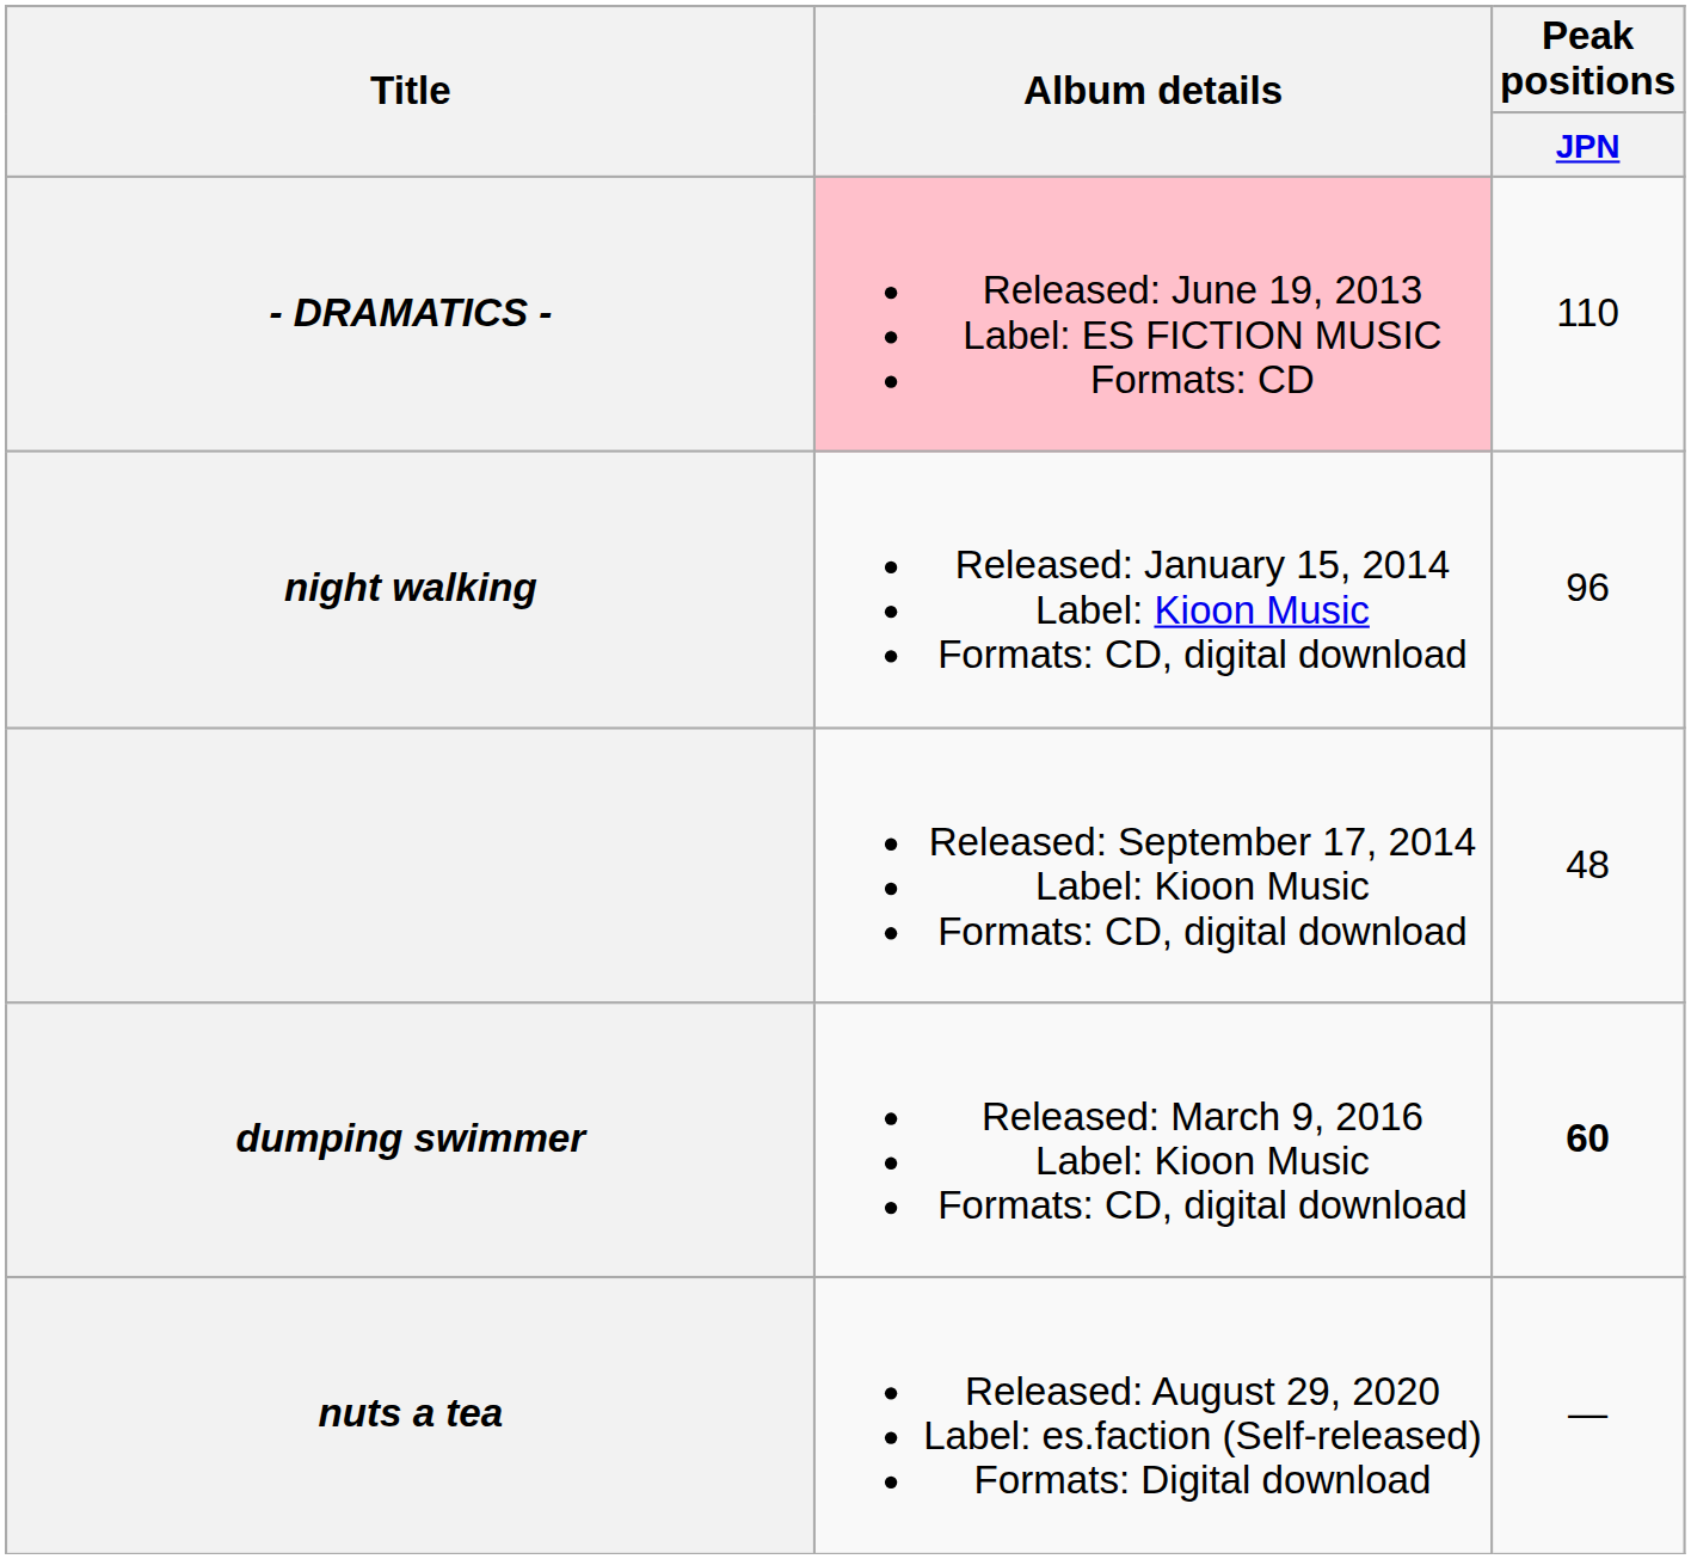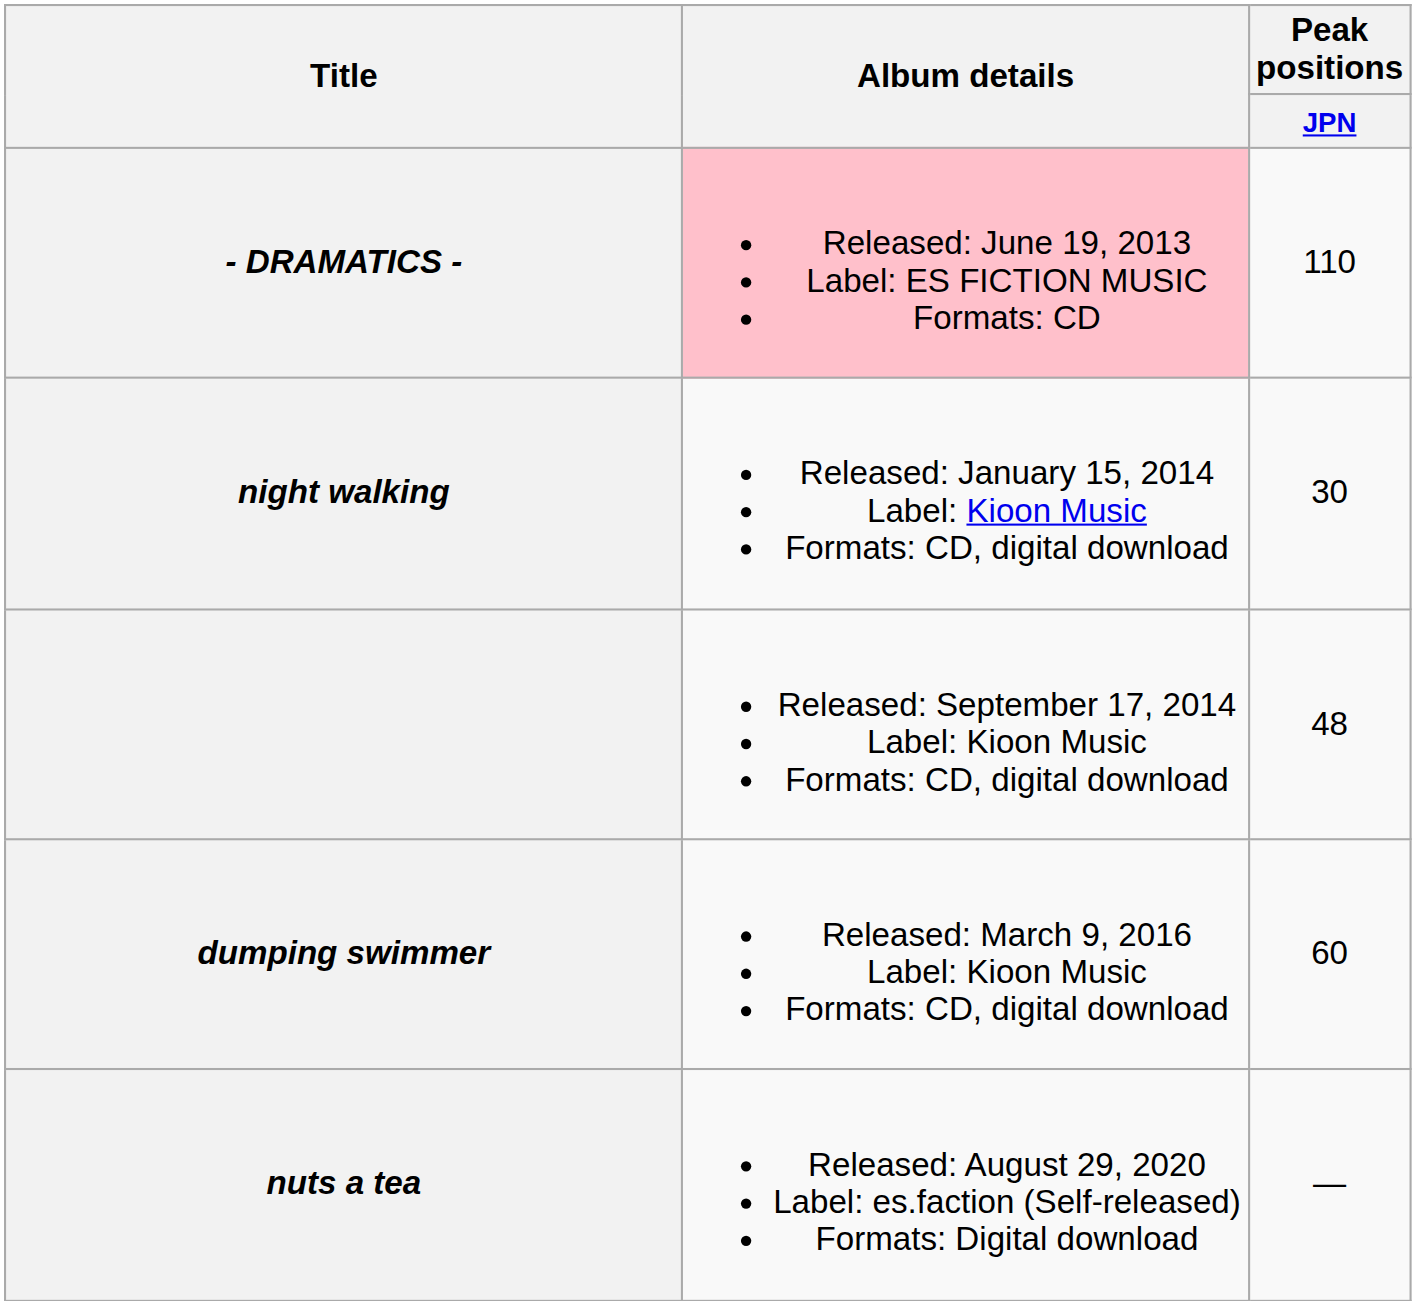 <table class="wikitable plainrowheaders" style="text-align:center;">
 <tr>
 <th style="width:20em;" rowspan="2">Title</th>
 <th rowspan="2">Album details</th>
 <th colspan="1">Peak positions</th>
 </tr>
 <tr>
 <th style="width:2.5em;"><small><a href='#'>JPN</a></small><br></th>
 </tr>
 <tr>
 <th scope="row"><em>- DRAMATICS -</em></th>
 <td style="background: pink;"><br><ul><li>Released: June 19, 2013 </li><li>Label: ES FICTION MUSIC</li><li>Formats: CD</li></ul></td>
 <td>110</td>
 </tr>
 <tr>
 <th scope="row"><em>night walking</em></th>
 <td><br><ul><li>Released: January 15, 2014 </li><li>Label: <a href='#'>Kioon Music</a></li><li>Formats: CD, digital download</li></ul></td>
-<td>96</td>
+<td>30</td>
 </tr>
 <tr>
 <th scope="row"></th>
 <td><br><ul><li>Released: September 17, 2014 </li><li>Label: Kioon Music</li><li>Formats: CD, digital download</li></ul></td>
 <td>48</td>
 </tr>
 <tr>
 <th scope="row"><em>dumping swimmer</em></th>
 <td><br><ul><li>Released: March 9, 2016 </li><li>Label: Kioon Music</li><li>Formats: CD, digital download</li></ul></td>
-<td><strong>60</strong></td>
+<td>60</td>
 </tr>
 <tr>
 <th scope="row"><em>nuts a tea</em></th>
 <td><br><ul><li>Released: August 29, 2020 </li><li>Label: es.faction (Self-released)</li><li>Formats: Digital download</li></ul></td>
 <td>—</td>
 </tr>
 </table>
